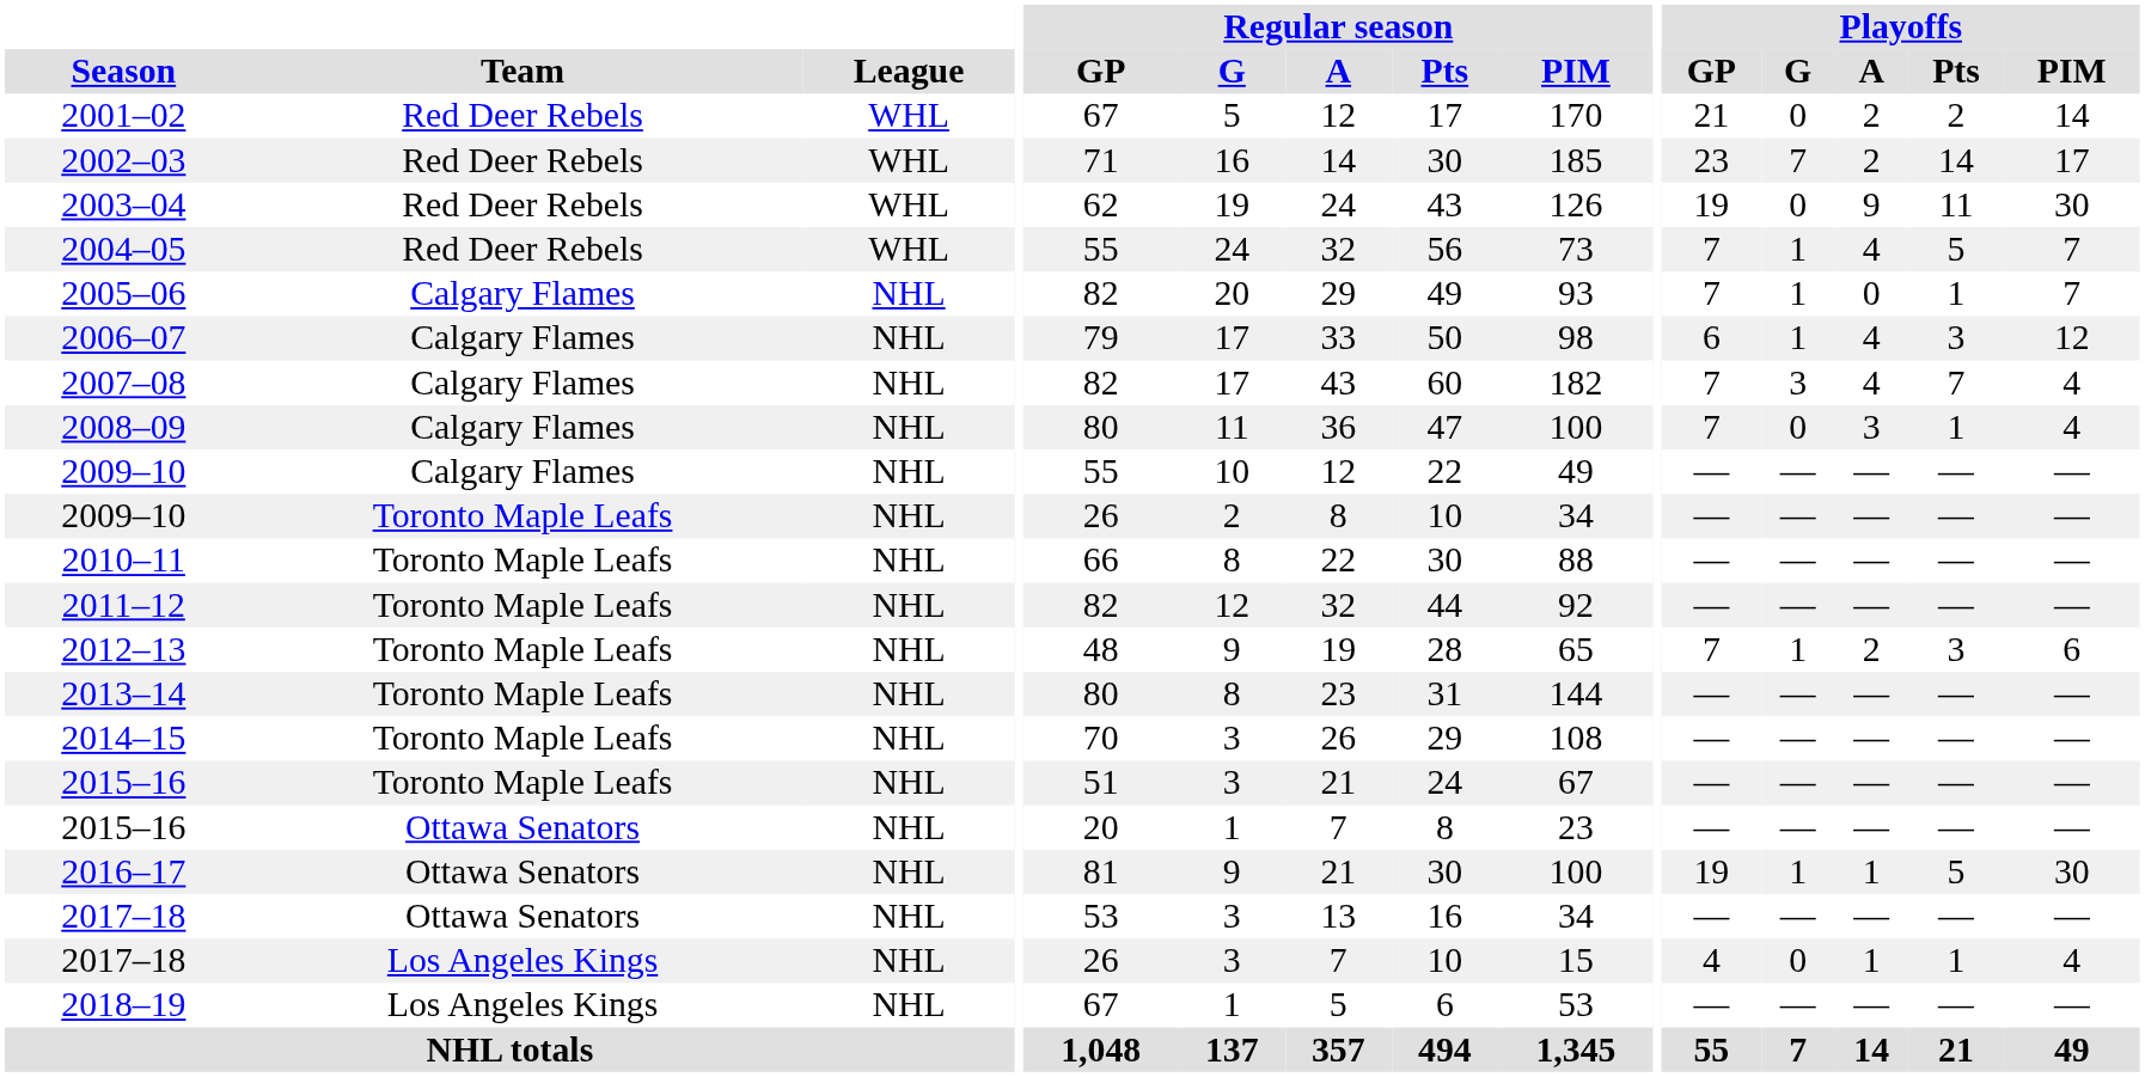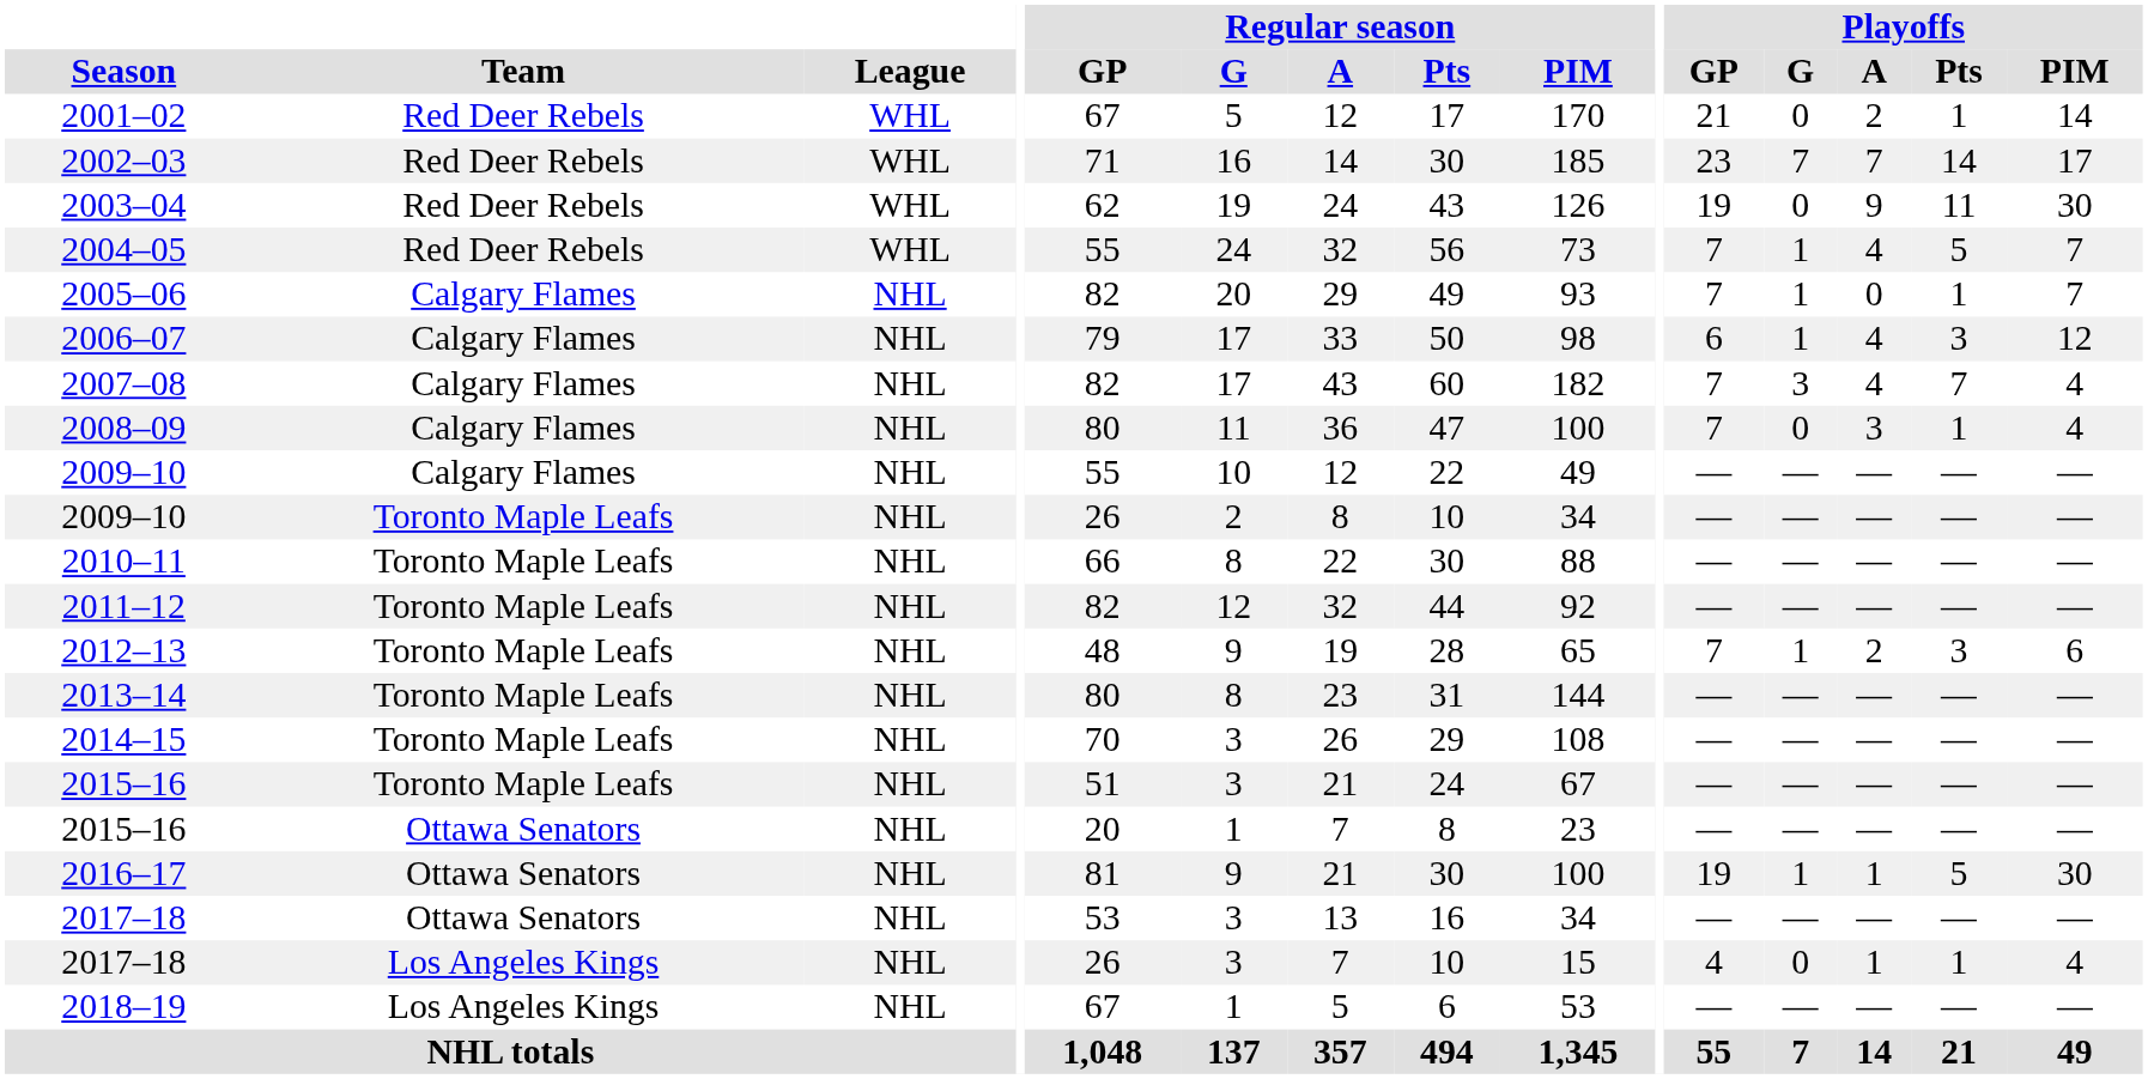 <table border="0" cellpadding="1" cellspacing="0" style="text-align:center; width:60em">
 <tr bgcolor="#e0e0e">
 <th colspan="3" bgcolor="#fff"></th>
 <th rowspan="99" bgcolor="#fff"></th>
 <th colspan="5"><a href='#'>Regular season</a></th>
 <th rowspan="99" bgcolor="#fff"></th>
 <th colspan="5"><a href='#'>Playoffs</a></th>
 </tr>
 <tr bgcolor="#e0e0e0">
 <th><a href='#'>Season</a></th>
 <th>Team</th>
 <th>League</th>
 <th>GP</th>
 <th><a href='#'>G</a></th>
 <th><a href='#'>A</a></th>
 <th><a href='#'>Pts</a></th>
 <th><a href='#'>PIM</a></th>
 <th>GP</th>
 <th>G</th>
 <th>A</th>
 <th>Pts</th>
 <th>PIM</th>
 </tr>
 <tr>
 <td><a href='#'>2001–02</a></td>
 <td><a href='#'>Red Deer Rebels</a></td>
 <td><a href='#'>WHL</a></td>
 <td>67</td>
 <td>5</td>
 <td>12</td>
 <td>17</td>
 <td>170</td>
 <td>21</td>
 <td>0</td>
 <td>2</td>
-<td>2</td>
+<td>1</td>
 <td>14</td>
 </tr>
 <tr bgcolor="#f0f0f0">
 <td><a href='#'>2002–03</a></td>
 <td>Red Deer Rebels</td>
 <td>WHL</td>
 <td>71</td>
 <td>16</td>
 <td>14</td>
 <td>30</td>
 <td>185</td>
 <td>23</td>
 <td>7</td>
-<td>2</td>
+<td>7</td>
 <td>14</td>
 <td>17</td>
 </tr>
 <tr>
 <td><a href='#'>2003–04</a></td>
 <td>Red Deer Rebels</td>
 <td>WHL</td>
 <td>62</td>
 <td>19</td>
 <td>24</td>
 <td>43</td>
 <td>126</td>
 <td>19</td>
 <td>0</td>
 <td>9</td>
 <td>11</td>
 <td>30</td>
 </tr>
 <tr bgcolor="#f0f0f0">
 <td><a href='#'>2004–05</a></td>
 <td>Red Deer Rebels</td>
 <td>WHL</td>
 <td>55</td>
 <td>24</td>
 <td>32</td>
 <td>56</td>
 <td>73</td>
 <td>7</td>
 <td>1</td>
 <td>4</td>
 <td>5</td>
 <td>7</td>
 </tr>
 <tr>
 <td><a href='#'>2005–06</a></td>
 <td><a href='#'>Calgary Flames</a></td>
 <td><a href='#'>NHL</a></td>
 <td>82</td>
 <td>20</td>
 <td>29</td>
 <td>49</td>
 <td>93</td>
 <td>7</td>
 <td>1</td>
 <td>0</td>
 <td>1</td>
 <td>7</td>
 </tr>
 <tr bgcolor="#f0f0f0">
 <td><a href='#'>2006–07</a></td>
 <td>Calgary Flames</td>
 <td>NHL</td>
 <td>79</td>
 <td>17</td>
 <td>33</td>
 <td>50</td>
 <td>98</td>
 <td>6</td>
 <td>1</td>
 <td>4</td>
 <td>3</td>
 <td>12</td>
 </tr>
 <tr>
 <td><a href='#'>2007–08</a></td>
 <td>Calgary Flames</td>
 <td>NHL</td>
 <td>82</td>
 <td>17</td>
 <td>43</td>
 <td>60</td>
 <td>182</td>
 <td>7</td>
 <td>3</td>
 <td>4</td>
 <td>7</td>
 <td>4</td>
 </tr>
 <tr bgcolor="#f0f0f0">
 <td><a href='#'>2008–09</a></td>
 <td>Calgary Flames</td>
 <td>NHL</td>
 <td>80</td>
 <td>11</td>
 <td>36</td>
 <td>47</td>
 <td>100</td>
 <td>7</td>
 <td>0</td>
 <td>3</td>
 <td>1</td>
 <td>4</td>
 </tr>
 <tr>
 <td><a href='#'>2009–10</a></td>
 <td>Calgary Flames</td>
 <td>NHL</td>
 <td>55</td>
 <td>10</td>
 <td>12</td>
 <td>22</td>
 <td>49</td>
 <td>—</td>
 <td>—</td>
 <td>—</td>
 <td>—</td>
 <td>—</td>
 </tr>
 <tr bgcolor="#f0f0f0">
 <td>2009–10</td>
 <td><a href='#'>Toronto Maple Leafs</a></td>
 <td>NHL</td>
 <td>26</td>
 <td>2</td>
 <td>8</td>
 <td>10</td>
 <td>34</td>
 <td>—</td>
 <td>—</td>
 <td>—</td>
 <td>—</td>
 <td>—</td>
 </tr>
 <tr>
 <td><a href='#'>2010–11</a></td>
 <td>Toronto Maple Leafs</td>
 <td>NHL</td>
 <td>66</td>
 <td>8</td>
 <td>22</td>
 <td>30</td>
 <td>88</td>
 <td>—</td>
 <td>—</td>
 <td>—</td>
 <td>—</td>
 <td>—</td>
 </tr>
 <tr bgcolor="#f0f0f0">
 <td><a href='#'>2011–12</a></td>
 <td>Toronto Maple Leafs</td>
 <td>NHL</td>
 <td>82</td>
 <td>12</td>
 <td>32</td>
 <td>44</td>
 <td>92</td>
 <td>—</td>
 <td>—</td>
 <td>—</td>
 <td>—</td>
 <td>—</td>
 </tr>
 <tr>
 <td><a href='#'>2012–13</a></td>
 <td>Toronto Maple Leafs</td>
 <td>NHL</td>
 <td>48</td>
 <td>9</td>
 <td>19</td>
 <td>28</td>
 <td>65</td>
 <td>7</td>
 <td>1</td>
 <td>2</td>
 <td>3</td>
 <td>6</td>
 </tr>
 <tr bgcolor="#f0f0f0">
 <td><a href='#'>2013–14</a></td>
 <td>Toronto Maple Leafs</td>
 <td>NHL</td>
 <td>80</td>
 <td>8</td>
 <td>23</td>
 <td>31</td>
 <td>144</td>
 <td>—</td>
 <td>—</td>
 <td>—</td>
 <td>—</td>
 <td>—</td>
 </tr>
 <tr>
 <td><a href='#'>2014–15</a></td>
 <td>Toronto Maple Leafs</td>
 <td>NHL</td>
 <td>70</td>
 <td>3</td>
 <td>26</td>
 <td>29</td>
 <td>108</td>
 <td>—</td>
 <td>—</td>
 <td>—</td>
 <td>—</td>
 <td>—</td>
 </tr>
 <tr bgcolor="#f0f0f0">
 <td><a href='#'>2015–16</a></td>
 <td>Toronto Maple Leafs</td>
 <td>NHL</td>
 <td>51</td>
 <td>3</td>
 <td>21</td>
 <td>24</td>
 <td>67</td>
 <td>—</td>
 <td>—</td>
 <td>—</td>
 <td>—</td>
 <td>—</td>
 </tr>
 <tr>
 <td>2015–16</td>
 <td><a href='#'>Ottawa Senators</a></td>
 <td>NHL</td>
 <td>20</td>
 <td>1</td>
 <td>7</td>
 <td>8</td>
 <td>23</td>
 <td>—</td>
 <td>—</td>
 <td>—</td>
 <td>—</td>
 <td>—</td>
 </tr>
 <tr bgcolor="#f0f0f0">
 <td><a href='#'>2016–17</a></td>
 <td>Ottawa Senators</td>
 <td>NHL</td>
 <td>81</td>
 <td>9</td>
 <td>21</td>
 <td>30</td>
 <td>100</td>
 <td>19</td>
 <td>1</td>
 <td>1</td>
 <td>5</td>
 <td>30</td>
 </tr>
 <tr>
 <td><a href='#'>2017–18</a></td>
 <td>Ottawa Senators</td>
 <td>NHL</td>
 <td>53</td>
 <td>3</td>
 <td>13</td>
 <td>16</td>
 <td>34</td>
 <td>—</td>
 <td>—</td>
 <td>—</td>
 <td>—</td>
 <td>—</td>
 </tr>
 <tr bgcolor="#f0f0f0">
 <td>2017–18</td>
 <td><a href='#'>Los Angeles Kings</a></td>
 <td>NHL</td>
 <td>26</td>
 <td>3</td>
 <td>7</td>
 <td>10</td>
 <td>15</td>
 <td>4</td>
 <td>0</td>
 <td>1</td>
 <td>1</td>
 <td>4</td>
 </tr>
 <tr>
 <td><a href='#'>2018–19</a></td>
 <td>Los Angeles Kings</td>
 <td>NHL</td>
 <td>67</td>
 <td>1</td>
 <td>5</td>
 <td>6</td>
 <td>53</td>
 <td>—</td>
 <td>—</td>
 <td>—</td>
 <td>—</td>
 <td>—</td>
 </tr>
 <tr bgcolor="#e0e0e0">
 <th colspan="3">NHL totals</th>
 <th>1,048</th>
 <th>137</th>
 <th>357</th>
 <th>494</th>
 <th>1,345</th>
 <th>55</th>
 <th>7</th>
 <th>14</th>
 <th>21</th>
 <th>49</th>
 </tr>
 </table>
